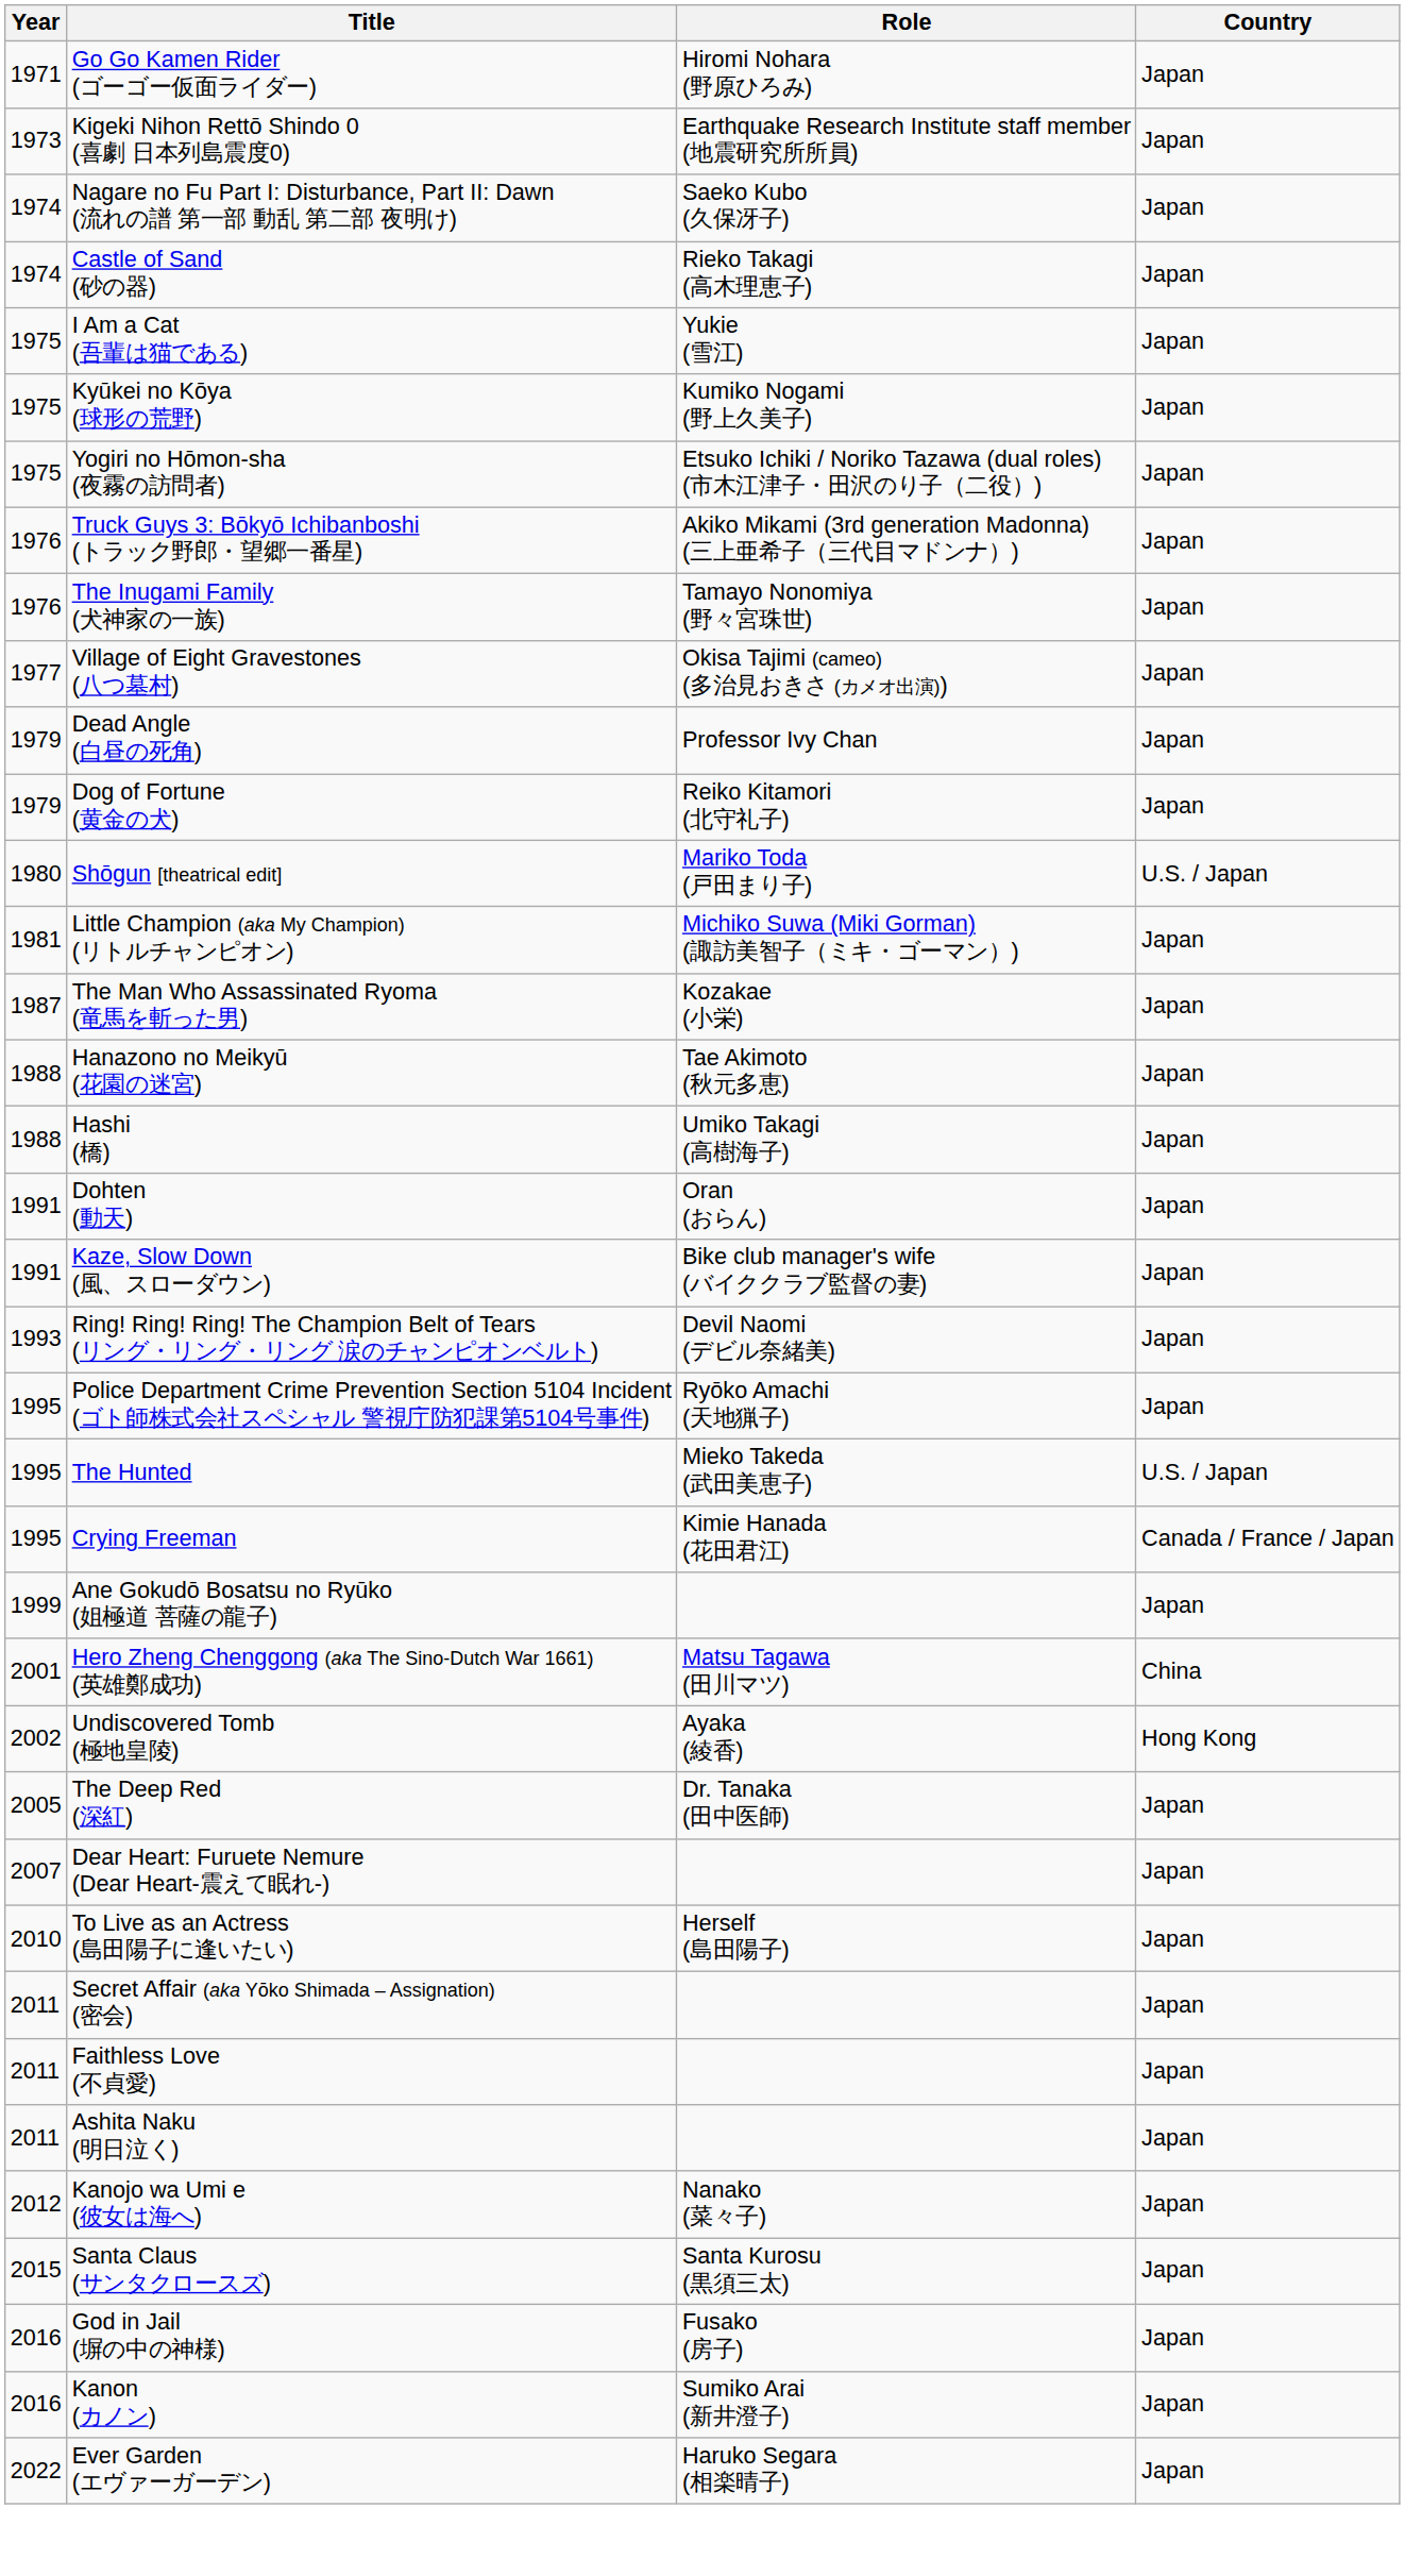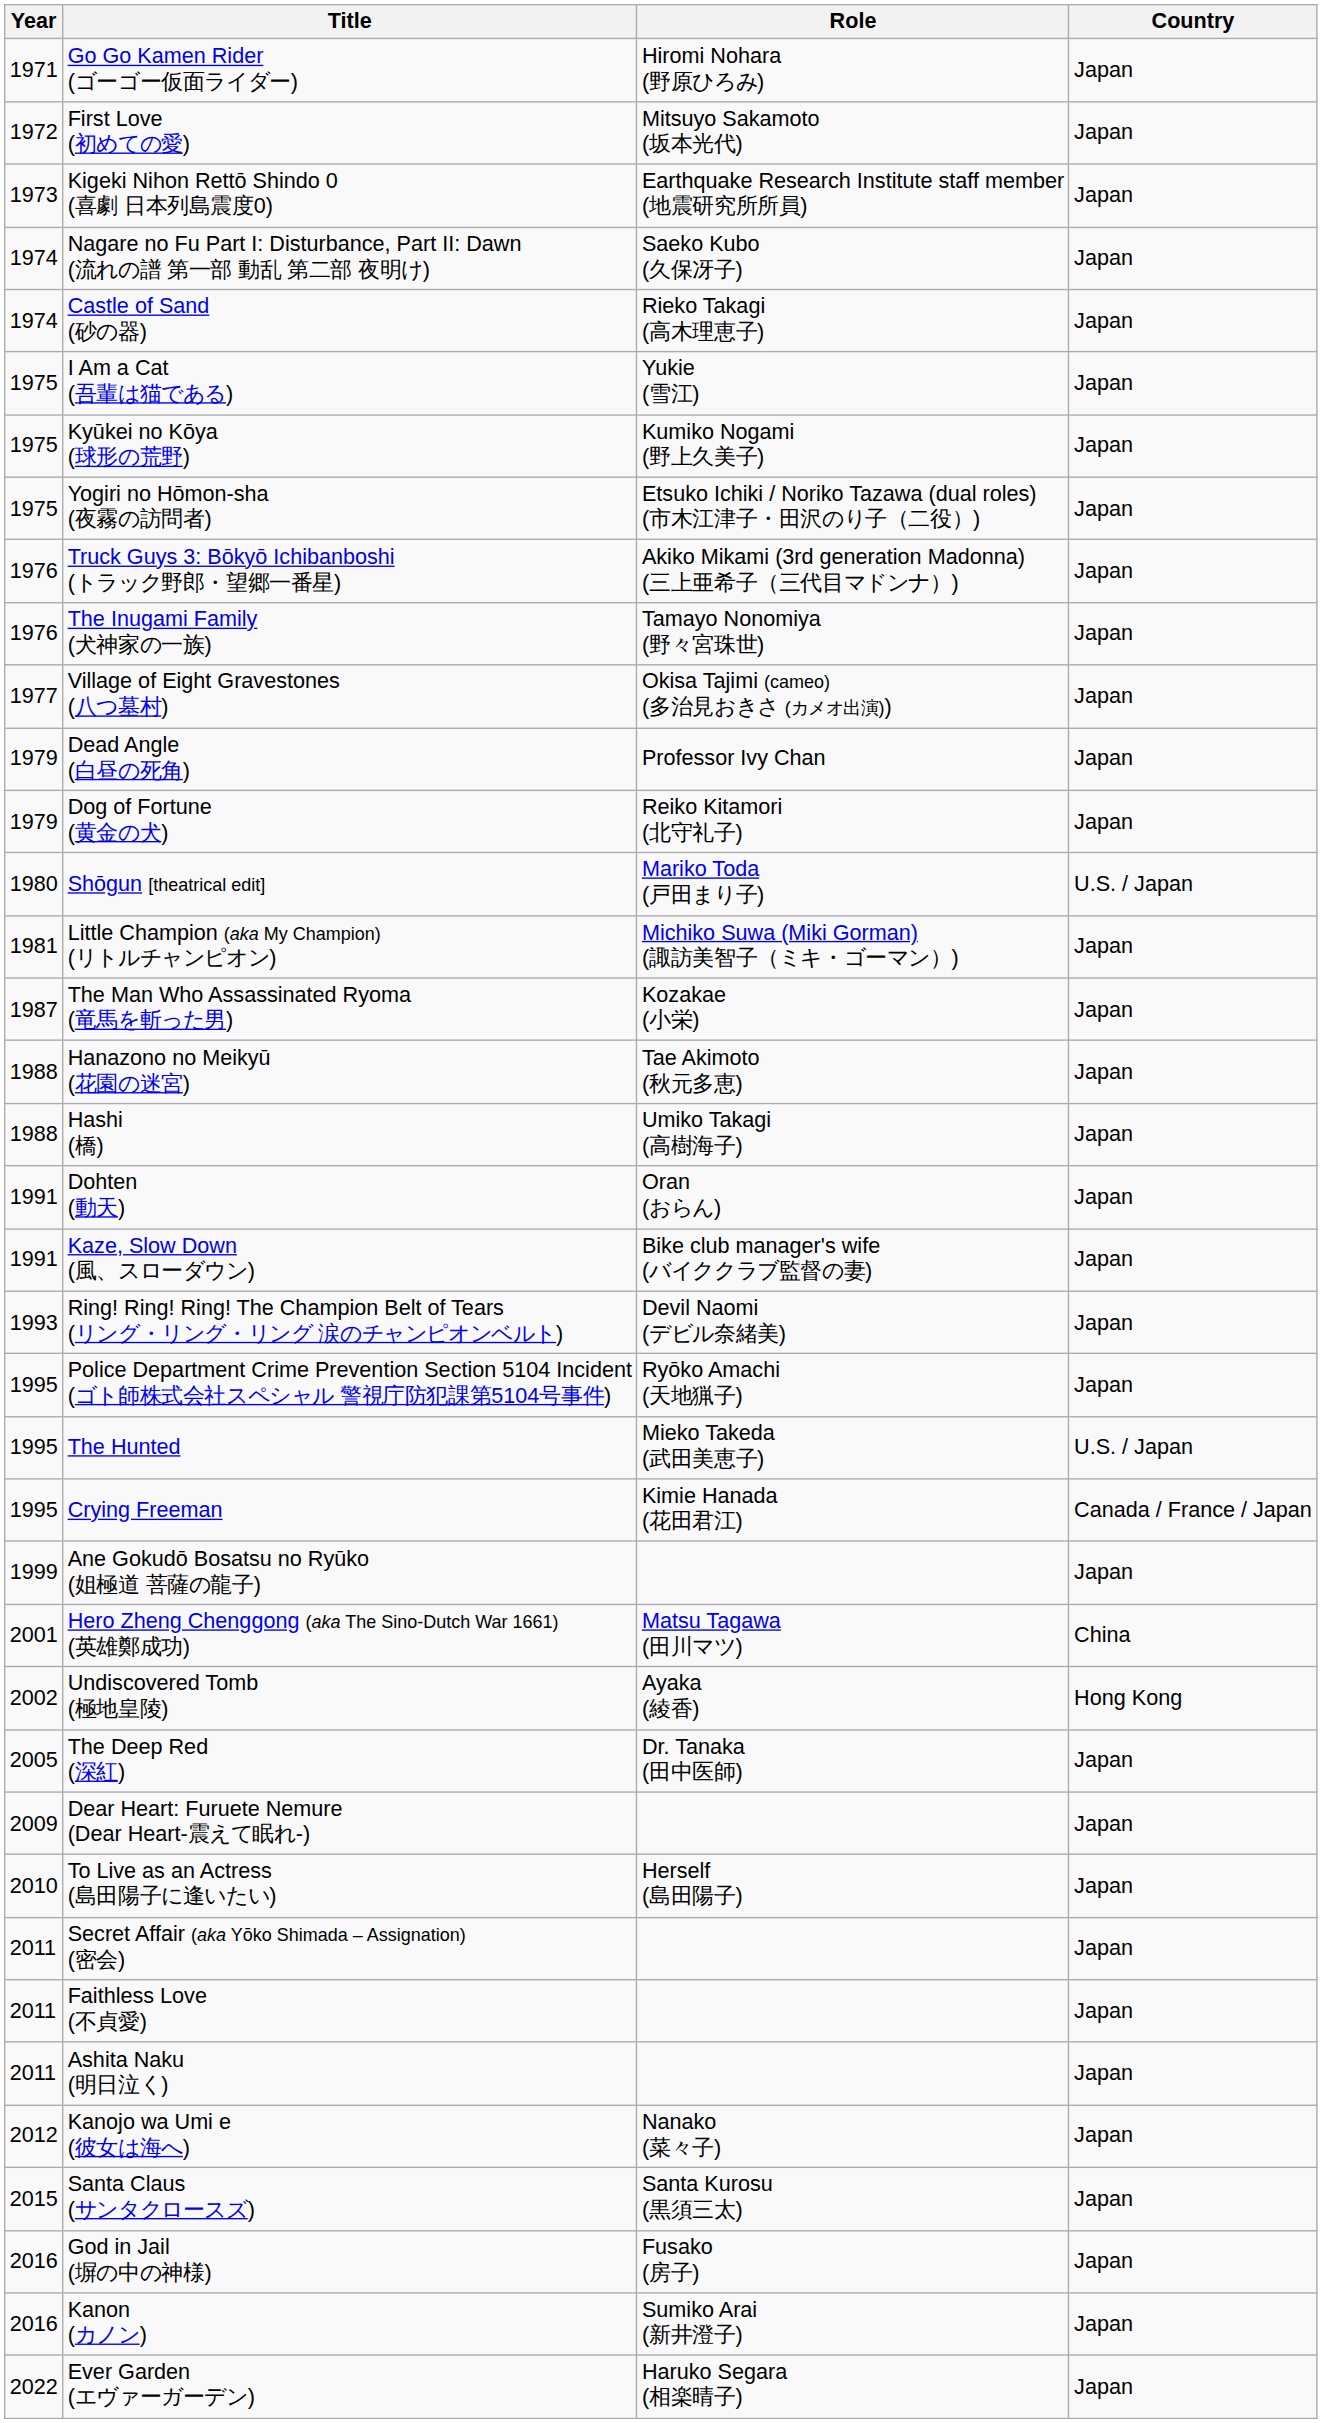 <table class="wikitable sortable">
 <tr>
 <th>Year</th>
 <th>Title</th>
 <th>Role</th>
 <th>Country</th>
 </tr>
 <tr>
 <td>1971</td>
 <td><a href='#'>Go Go Kamen Rider</a><br>(ゴーゴー仮面ライダー)</td>
 <td>Hiromi Nohara<br>(野原ひろみ)</td>
+<td>Japan</td>
+</tr>
+<tr>
+<td>1972</td>
+<td>First Love<br>(<a href='#'>初めての愛</a>)</td>
+<td>Mitsuyo Sakamoto<br>(坂本光代)</td>
 <td>Japan</td>
 </tr>
 <tr>
 <td>1973</td>
 <td>Kigeki Nihon Rettō Shindo 0<br>(喜劇 日本列島震度0)</td>
 <td>Earthquake Research Institute staff member<br>(地震研究所所員)</td>
 <td>Japan</td>
 </tr>
 <tr>
 <td>1974</td>
 <td>Nagare no Fu Part I: Disturbance, Part II: Dawn<br>(流れの譜 第一部 動乱 第二部 夜明け)</td>
 <td>Saeko Kubo<br>(久保冴子)</td>
 <td>Japan</td>
 </tr>
 <tr>
 <td>1974</td>
 <td><a href='#'>Castle of Sand</a><br>(砂の器)</td>
 <td>Rieko Takagi<br>(高木理恵子)</td>
 <td>Japan</td>
 </tr>
 <tr>
 <td>1975</td>
 <td>I Am a Cat<br>(<a href='#'>吾輩は猫である</a>)</td>
 <td>Yukie<br>(雪江)</td>
 <td>Japan</td>
 </tr>
 <tr>
 <td>1975</td>
 <td>Kyūkei no Kōya<br>(<a href='#'>球形の荒野</a>)</td>
 <td>Kumiko Nogami<br>(野上久美子)</td>
 <td>Japan</td>
 </tr>
 <tr>
 <td>1975</td>
 <td>Yogiri no Hōmon-sha<br>(夜霧の訪問者)</td>
 <td>Etsuko Ichiki / Noriko Tazawa (dual roles)<br>(市木江津子・田沢のり子（二役）)</td>
 <td>Japan</td>
 </tr>
 <tr>
 <td>1976</td>
 <td><a href='#'>Truck Guys 3: Bōkyō Ichibanboshi</a><br>(トラック野郎・望郷一番星)</td>
 <td>Akiko Mikami (3rd generation Madonna)<br>(三上亜希子（三代目マドンナ）)</td>
 <td>Japan</td>
 </tr>
 <tr>
 <td>1976</td>
 <td><a href='#'>The Inugami Family</a><br>(犬神家の一族)</td>
 <td>Tamayo Nonomiya<br>(野々宮珠世)</td>
 <td>Japan</td>
 </tr>
 <tr>
 <td>1977</td>
 <td>Village of Eight Gravestones<br>(<a href='#'>八つ墓村</a>)</td>
 <td>Okisa Tajimi <small>(cameo)</small><br>(多治見おきさ <small>(カメオ出演)</small>)</td>
 <td>Japan</td>
 </tr>
 <tr>
 <td>1979</td>
 <td>Dead Angle<br>(<a href='#'>白昼の死角</a>)</td>
 <td>Professor Ivy Chan<br></td>
 <td>Japan</td>
 </tr>
 <tr>
 <td>1979</td>
 <td>Dog of Fortune<br>(<a href='#'>黄金の犬</a>)</td>
 <td>Reiko Kitamori<br>(北守礼子)</td>
 <td>Japan</td>
 </tr>
 <tr>
 <td>1980</td>
 <td><a href='#'>Shōgun</a> <small>[theatrical edit]</small><br></td>
 <td><a href='#'>Mariko Toda</a><br>(戸田まり子)</td>
 <td>U.S. / Japan</td>
 </tr>
 <tr>
 <td>1981</td>
 <td>Little Champion <small>(<em>aka</em> My Champion)</small><br>(リトルチャンピオン)</td>
 <td><a href='#'>Michiko Suwa (Miki Gorman)</a><br>(諏訪美智子（ミキ・ゴーマン）)</td>
 <td>Japan</td>
 </tr>
 <tr>
 <td>1987</td>
 <td>The Man Who Assassinated Ryoma<br>(<a href='#'>竜馬を斬った男</a>)</td>
 <td>Kozakae<br>(小栄)</td>
 <td>Japan</td>
 </tr>
 <tr>
 <td>1988</td>
 <td>Hanazono no Meikyū<br>(<a href='#'>花園の迷宮</a>)</td>
 <td>Tae Akimoto<br>(秋元多恵)</td>
 <td>Japan</td>
 </tr>
 <tr>
 <td>1988</td>
 <td>Hashi<br>(橋)</td>
 <td>Umiko Takagi<br>(高樹海子)</td>
 <td>Japan</td>
 </tr>
 <tr>
 <td>1991</td>
 <td>Dohten<br>(<a href='#'>動天</a>)</td>
 <td>Oran<br>(おらん)</td>
 <td>Japan</td>
 </tr>
 <tr>
 <td>1991</td>
 <td><a href='#'>Kaze, Slow Down</a><br>(風、スローダウン)</td>
 <td>Bike club manager's wife<br>(バイククラブ監督の妻)</td>
 <td>Japan</td>
 </tr>
 <tr>
 <td>1993</td>
 <td>Ring! Ring! Ring! The Champion Belt of Tears<br>(<a href='#'>リング・リング・リング 涙のチャンピオンベルト</a>)</td>
 <td>Devil Naomi<br>(デビル奈緒美)</td>
 <td>Japan</td>
 </tr>
 <tr>
 <td>1995</td>
 <td>Police Department Crime Prevention Section 5104 Incident<br>(<a href='#'>ゴト師株式会社スペシャル 警視庁防犯課第5104号事件</a>)</td>
 <td>Ryōko Amachi<br>(天地猟子)</td>
 <td>Japan</td>
 </tr>
 <tr>
 <td>1995</td>
 <td><a href='#'>The Hunted</a><br></td>
 <td>Mieko Takeda<br>(武田美恵子)</td>
 <td>U.S. / Japan</td>
 </tr>
 <tr>
 <td>1995</td>
 <td><a href='#'>Crying Freeman</a><br></td>
 <td>Kimie Hanada<br>(花田君江)</td>
 <td>Canada / France / Japan</td>
 </tr>
 <tr>
 <td>1999</td>
 <td>Ane Gokudō Bosatsu no Ryūko<br>(姐極道 菩薩の龍子)</td>
 <td></td>
 <td>Japan</td>
 </tr>
 <tr>
 <td>2001</td>
 <td><a href='#'>Hero Zheng Chenggong</a> <small>(<em>aka</em> The Sino-Dutch War 1661)</small><br>(英雄鄭成功)</td>
 <td><a href='#'>Matsu Tagawa</a><br>(田川マツ)</td>
 <td>China</td>
 </tr>
 <tr>
 <td>2002</td>
 <td>Undiscovered Tomb<br>(極地皇陵)</td>
 <td>Ayaka<br>(綾香)</td>
 <td>Hong Kong</td>
 </tr>
 <tr>
 <td>2005</td>
 <td>The Deep Red<br>(<a href='#'>深紅</a>)</td>
 <td>Dr. Tanaka<br>(田中医師)</td>
 <td>Japan</td>
 </tr>
 <tr>
-<td>2007</td>
+<td>2009</td>
 <td>Dear Heart: Furuete Nemure<br>(Dear Heart-震えて眠れ-)</td>
 <td></td>
 <td>Japan</td>
 </tr>
 <tr>
 <td>2010</td>
 <td>To Live as an Actress<br>(島田陽子に逢いたい)</td>
 <td>Herself<br>(島田陽子)</td>
 <td>Japan</td>
 </tr>
 <tr>
 <td>2011</td>
 <td>Secret Affair <small>(<em>aka</em> Yōko Shimada – Assignation)</small><br>(密会)</td>
 <td></td>
 <td>Japan</td>
 </tr>
 <tr>
 <td>2011</td>
 <td>Faithless Love<br>(不貞愛)</td>
 <td></td>
 <td>Japan</td>
 </tr>
 <tr>
 <td>2011</td>
 <td>Ashita Naku<br>(明日泣く)</td>
 <td></td>
 <td>Japan</td>
 </tr>
 <tr>
 <td>2012</td>
 <td>Kanojo wa Umi e<br>(<a href='#'>彼女は海へ</a>)</td>
 <td>Nanako<br>(菜々子)</td>
 <td>Japan</td>
 </tr>
 <tr>
 <td>2015</td>
 <td>Santa Claus<br>(<a href='#'>サンタクロースズ</a>)</td>
 <td>Santa Kurosu<br>(黒須三太)</td>
 <td>Japan</td>
 </tr>
 <tr>
 <td>2016</td>
 <td>God in Jail<br>(塀の中の神様)</td>
 <td>Fusako<br>(房子)</td>
 <td>Japan</td>
 </tr>
 <tr>
 <td>2016</td>
 <td>Kanon<br>(<a href='#'>カノン</a>)</td>
 <td>Sumiko Arai<br>(新井澄子)</td>
 <td>Japan</td>
 </tr>
 <tr>
 <td>2022</td>
 <td>Ever Garden<br>(エヴァーガーデン)</td>
 <td>Haruko Segara<br>(相楽晴子)</td>
 <td>Japan</td>
 </tr>
 </table>
